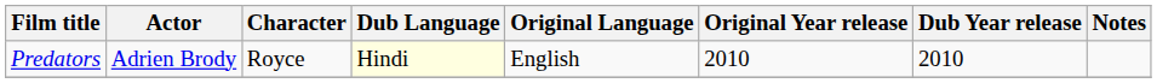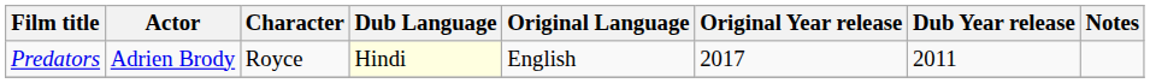 <table class="wikitable">
 <tr>
 <th>Film title</th>
 <th>Actor</th>
 <th>Character</th>
 <th>Dub Language</th>
 <th>Original Language</th>
 <th>Original Year release</th>
 <th>Dub Year release</th>
 <th>Notes</th>
 </tr>
 <tr>
 <td><em><a href='#'>Predators</a></em></td>
 <td><a href='#'>Adrien Brody</a></td>
 <td>Royce</td>
 <td style="background: lightyellow;">Hindi</td>
 <td>English</td>
-<td>2010</td>
-<td>2010</td>
+<td>2017</td>
+<td>2011</td>
 <td></td>
 </tr>
 <tr>
 </tr>
 </table>
